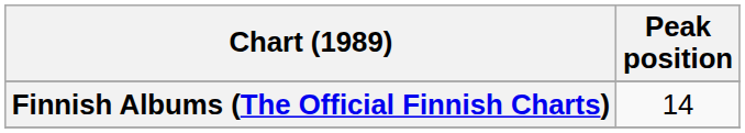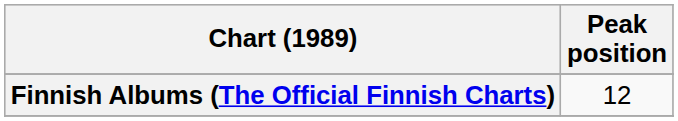 <table class="wikitable sortable plainrowheaders">
 <tr>
 <th>Chart (1989)</th>
 <th>Peak<br>position</th>
 </tr>
 <tr>
 </tr>
 <tr>
 <th scope="row">Finnish Albums (<a href='#'>The Official Finnish Charts</a>)</th>
-<td align="center">14</td>
+<td align="center">12</td>
 </tr>
 <tr>
 </tr>
 <tr>
 </tr>
 <tr>
 </tr>
 <tr>
 </tr>
 </table>
